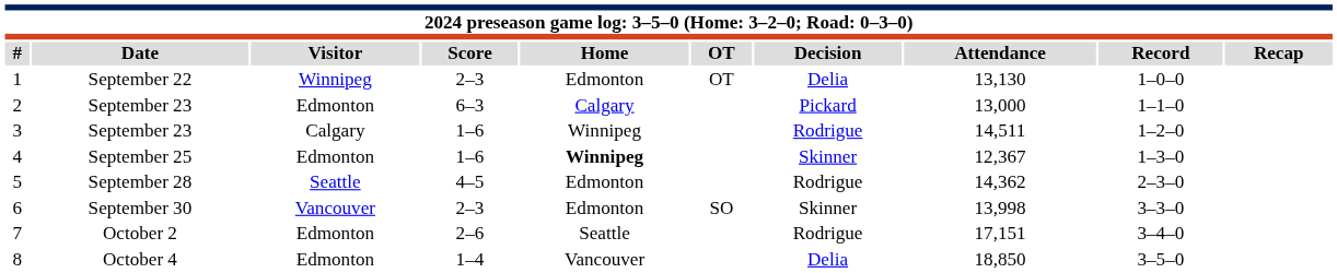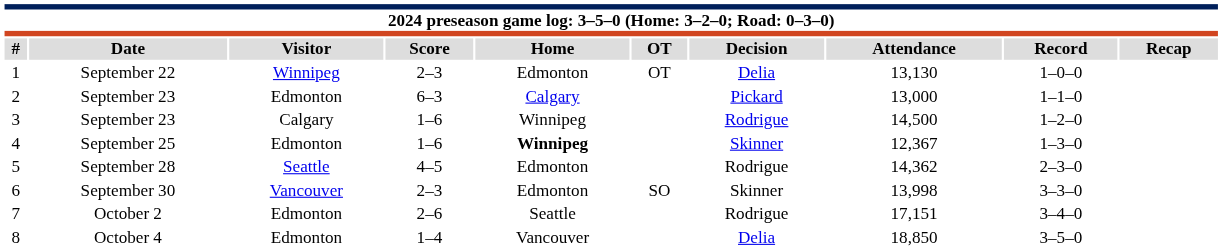 <table class="toccolours collapsible collapsed" style="width:90%; clear:both; margin:1.5em auto; text-align:center;">
 <tr>
 <th colspan="10" style="background: #FFFFFF; border-top: #00205B 5px solid; border-bottom: #D14520 5px solid;">2024 preseason game log: 3–5–0 (Home: 3–2–0; Road: 0–3–0)</th>
 </tr>
 <tr style="background: #ddd;">
 <th>#</th>
 <th>Date</th>
 <th>Visitor</th>
 <th>Score</th>
 <th>Home</th>
 <th>OT</th>
 <th>Decision</th>
 <th>Attendance</th>
 <th>Record</th>
 <th>Recap</th>
 </tr>
 <tr>
 <td>1</td>
 <td>September 22</td>
 <td><a href='#'>Winnipeg</a></td>
 <td>2–3</td>
 <td>Edmonton</td>
 <td>OT</td>
 <td><a href='#'>Delia</a></td>
 <td>13,130</td>
 <td>1–0–0</td>
 <td></td>
 </tr>
 <tr>
 <td>2</td>
 <td>September 23</td>
 <td>Edmonton</td>
 <td>6–3</td>
 <td><a href='#'>Calgary</a></td>
 <td></td>
 <td><a href='#'>Pickard</a></td>
 <td>13,000</td>
 <td>1–1–0</td>
 <td></td>
 </tr>
 <tr>
 <td>3</td>
 <td>September 23</td>
 <td>Calgary</td>
 <td>1–6</td>
 <td>Winnipeg</td>
 <td></td>
 <td><a href='#'>Rodrigue</a></td>
-<td>14,511</td>
+<td>14,500</td>
 <td>1–2–0</td>
 <td></td>
 </tr>
 <tr>
 <td>4</td>
 <td>September 25</td>
 <td>Edmonton</td>
 <td>1–6</td>
 <td><strong>Winnipeg</strong></td>
 <td></td>
 <td><a href='#'>Skinner</a></td>
 <td>12,367</td>
 <td>1–3–0</td>
 <td></td>
 </tr>
 <tr>
 <td>5</td>
 <td>September 28</td>
 <td><a href='#'>Seattle</a></td>
 <td>4–5</td>
 <td>Edmonton</td>
 <td></td>
 <td>Rodrigue</td>
 <td>14,362</td>
 <td>2–3–0</td>
 <td></td>
 </tr>
 <tr>
 <td>6</td>
 <td>September 30</td>
 <td><a href='#'>Vancouver</a></td>
 <td>2–3</td>
 <td>Edmonton</td>
 <td>SO</td>
 <td>Skinner</td>
 <td>13,998</td>
 <td>3–3–0</td>
 <td></td>
 </tr>
 <tr>
 <td>7</td>
 <td>October 2</td>
 <td>Edmonton</td>
 <td>2–6</td>
 <td>Seattle</td>
 <td></td>
 <td>Rodrigue</td>
 <td>17,151</td>
 <td>3–4–0</td>
 <td></td>
 </tr>
 <tr>
 <td>8</td>
 <td>October 4</td>
 <td>Edmonton</td>
 <td>1–4</td>
 <td>Vancouver</td>
 <td></td>
 <td><a href='#'>Delia</a></td>
 <td>18,850</td>
 <td>3–5–0</td>
 <td></td>
 </tr>
 </table>
